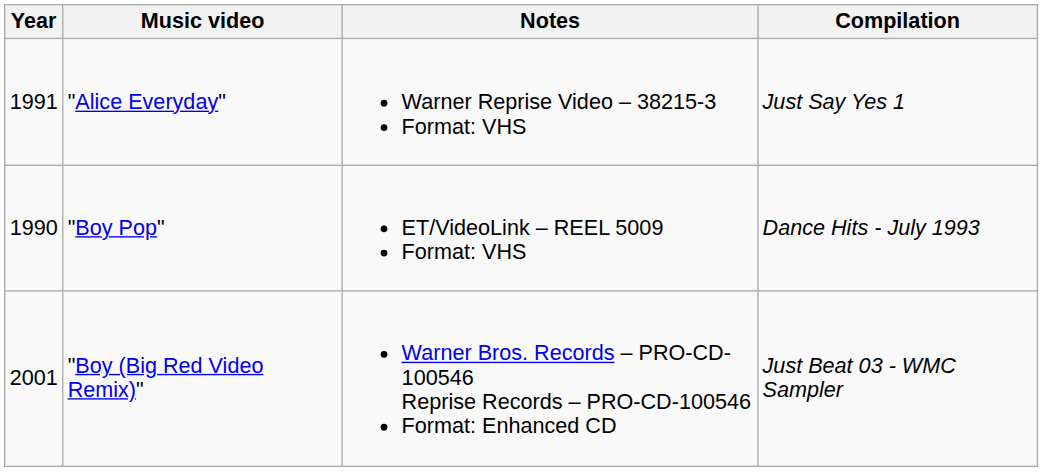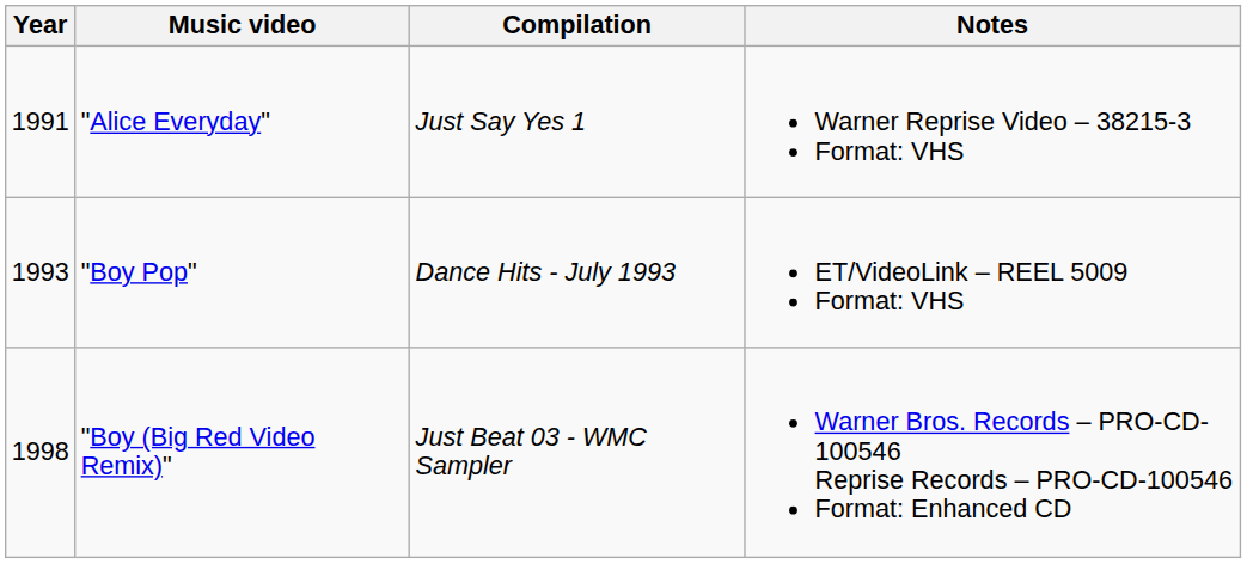 <table class="wikitable">
 <tr>
 <th>Year</th>
 <th style="width:200px;">Music video</th>
+<th style="width:200px;">Compilation</th>
 <th style="width:300px;">Notes</th>
-<th style="width:200px;">Compilation</th>
 </tr>
 <tr>
 <td align="center">1991</td>
 <td>"<a href='#'>Alice Everyday</a>"</td>
+<td><em>Just Say Yes 1</em></td>
 <td><br><ul><li>Warner Reprise Video – 38215-3</li><li>Format: VHS</li></ul></td>
-<td><em>Just Say Yes 1</em></td>
 </tr>
 <tr>
-<td align="center">1990</td>
+<td align="center">1993</td>
 <td>"<a href='#'>Boy Pop</a>"</td>
+<td><em>Dance Hits - July 1993</em></td>
 <td><br><ul><li>ET/VideoLink – REEL 5009</li><li>Format: VHS</li></ul></td>
-<td><em>Dance Hits - July 1993</em></td>
 </tr>
 <tr>
-<td align="center">2001</td>
+<td align="center">1998</td>
 <td>"<a href='#'>Boy (Big Red Video Remix)</a>"</td>
+<td><em>Just Beat 03 - WMC Sampler</em></td>
 <td><br><ul><li><a href='#'>Warner Bros. Records</a> – PRO-CD-100546<br>Reprise Records – PRO-CD-100546</li><li>Format: Enhanced CD</li></ul></td>
-<td><em>Just Beat 03 - WMC Sampler</em></td>
 </tr>
 </table>
